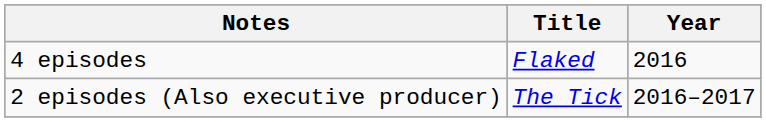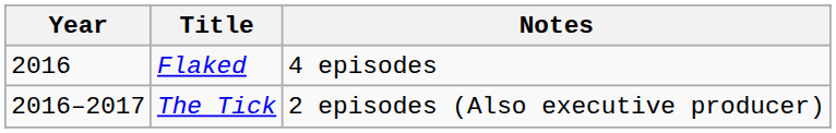 <table class="wikitable">
 <tr>
+<th>Year</th>
+<th>Title</th>
 <th>Notes</th>
-<th>Title</th>
-<th>Year</th>
 </tr>
 <tr>
+<td>2016</td>
+<td><em><a href='#'>Flaked</a></em></td>
 <td>4 episodes</td>
-<td><em><a href='#'>Flaked</a></em></td>
-<td>2016</td>
 </tr>
 <tr>
+<td>2016–2017</td>
+<td><em><a href='#'>The Tick</a></em></td>
 <td>2 episodes (Also executive producer)</td>
-<td><em><a href='#'>The Tick</a></em></td>
-<td>2016–2017</td>
 </tr>
 </table>
